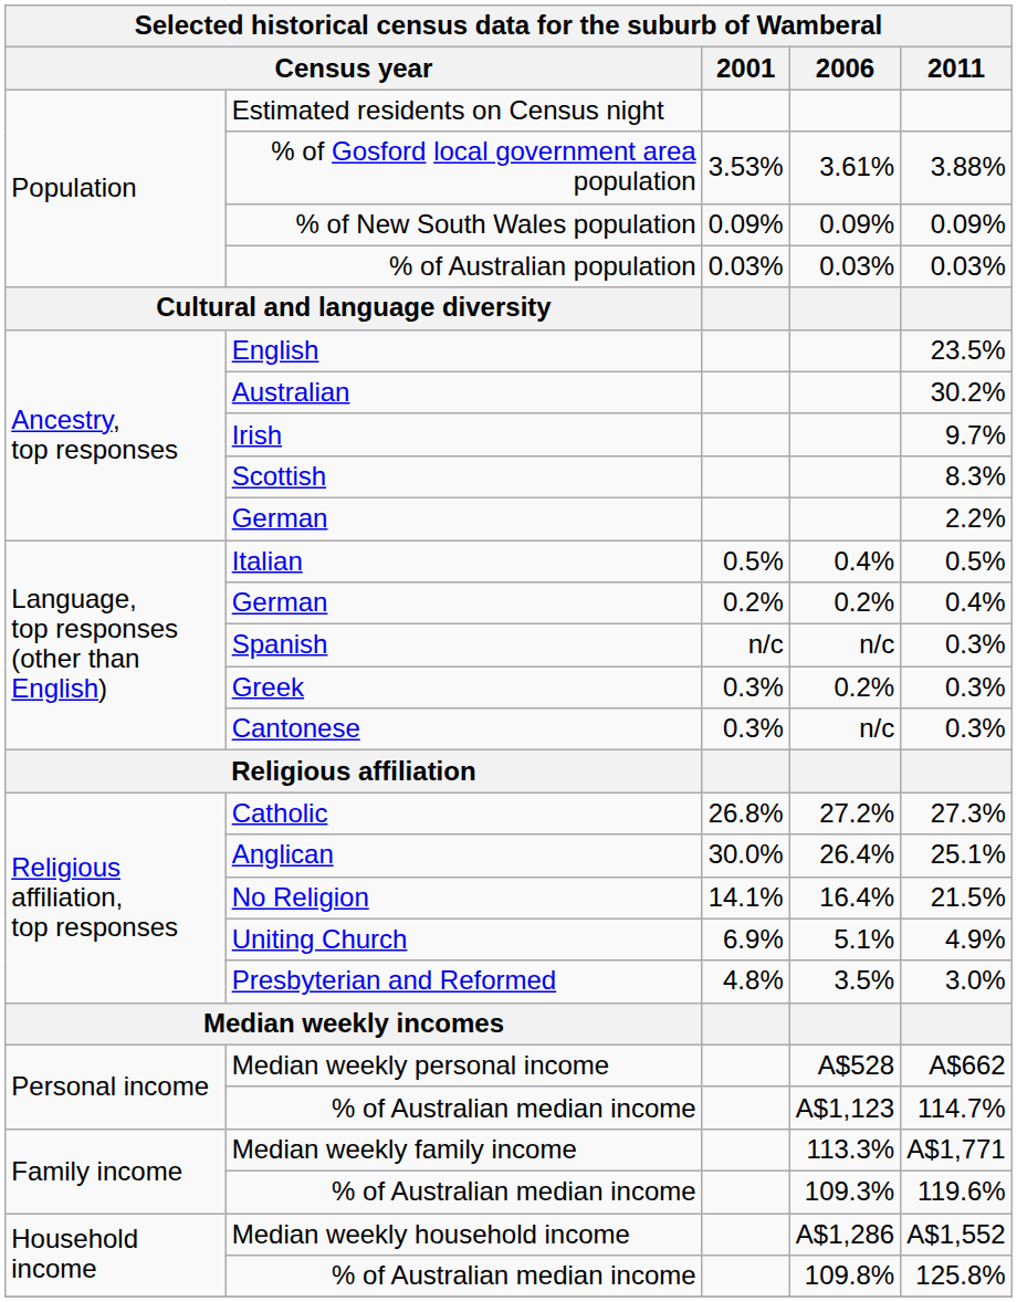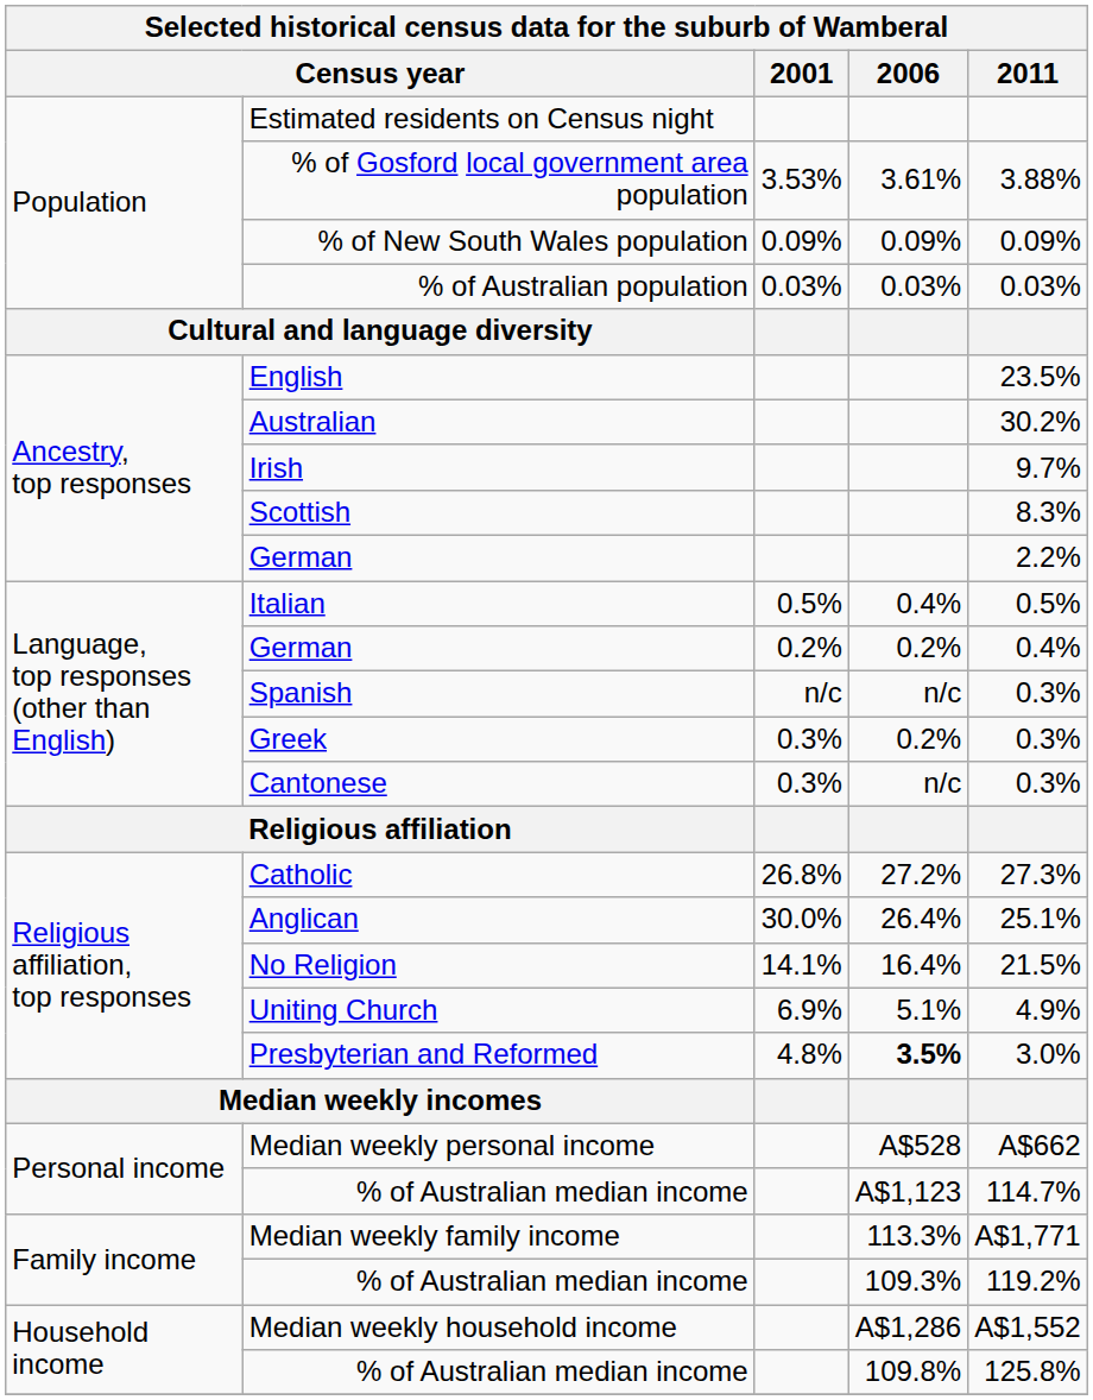 <table class="wikitable">
 <tr>
 <th colspan=6>Selected historical census data for the suburb of Wamberal</th>
 </tr>
 <tr>
 <th colspan=3>Census year</th>
 <th>2001</th>
 <th>2006</th>
 <th>2011</th>
 </tr>
 <tr>
 <td rowspan=4 colspan="2">Population</td>
 <td>Estimated residents on Census night</td>
 <td align="right"></td>
 <td align="right"></td>
 <td align="right"></td>
 </tr>
 <tr>
 <td align="right">% of <a href='#'>Gosford</a> <a href='#'>local government area</a> population</td>
 <td align="right">3.53%</td>
 <td align="right"> 3.61%</td>
 <td align="right"> 3.88%</td>
 </tr>
 <tr>
 <td align="right">% of New South Wales population</td>
 <td align="right">0.09%</td>
 <td align="right"> 0.09%</td>
 <td align="right"> 0.09%</td>
 </tr>
 <tr>
 <td align="right">% of Australian population</td>
 <td align="right">0.03%</td>
 <td align="right"> 0.03%</td>
 <td align="right"> 0.03%</td>
 </tr>
 <tr>
 <th colspan=3>Cultural and language diversity</th>
 <th></th>
 <th></th>
 <th></th>
 </tr>
 <tr>
 <td rowspan=5 colspan=2><a href='#'>Ancestry</a>,<br>top responses</td>
 <td><a href='#'>English</a></td>
 <td align="right"></td>
 <td align="right"></td>
 <td align="right">23.5%</td>
 </tr>
 <tr>
 <td><a href='#'>Australian</a></td>
 <td align="right"></td>
 <td align="right"></td>
 <td align="right">30.2%</td>
 </tr>
 <tr>
 <td><a href='#'>Irish</a></td>
 <td align="right"></td>
 <td align="right"></td>
 <td align="right">9.7%</td>
 </tr>
 <tr>
 <td><a href='#'>Scottish</a></td>
 <td align="right"></td>
 <td align="right"></td>
 <td align="right">8.3%</td>
 </tr>
 <tr>
 <td><a href='#'>German</a></td>
 <td align="right"></td>
 <td align="right"></td>
 <td align="right">2.2%</td>
 </tr>
 <tr>
 <td rowspan=5 colspan=2>Language,<br>top responses<br>(other than <a href='#'>English</a>)</td>
 <td><a href='#'>Italian</a></td>
 <td align="right">0.5%</td>
 <td align="right"> 0.4%</td>
 <td align="right"> 0.5%</td>
 </tr>
 <tr>
 <td><a href='#'>German</a></td>
 <td align="right">0.2%</td>
 <td align="right"> 0.2%</td>
 <td align="right"> 0.4%</td>
 </tr>
 <tr>
 <td><a href='#'>Spanish</a></td>
 <td align="right">n/c</td>
 <td align="right">n/c</td>
 <td align="right"> 0.3%</td>
 </tr>
 <tr>
 <td><a href='#'>Greek</a></td>
 <td align="right">0.3%</td>
 <td align="right"> 0.2%</td>
 <td align="right"> 0.3%</td>
 </tr>
 <tr>
 <td><a href='#'>Cantonese</a></td>
 <td align="right">0.3%</td>
 <td align="right">n/c</td>
 <td align="right"> 0.3%</td>
 </tr>
 <tr>
 <th colspan=3>Religious affiliation</th>
 <th></th>
 <th></th>
 <th></th>
 </tr>
 <tr>
 <td rowspan=5 colspan=2><a href='#'>Religious</a> affiliation,<br>top responses</td>
 <td><a href='#'>Catholic</a></td>
 <td align="right">26.8%</td>
 <td align="right"> 27.2%</td>
 <td align="right"> 27.3%</td>
 </tr>
 <tr>
 <td><a href='#'>Anglican</a></td>
 <td align="right">30.0%</td>
 <td align="right"> 26.4%</td>
 <td align="right"> 25.1%</td>
 </tr>
 <tr>
 <td><a href='#'>No Religion</a></td>
 <td align="right">14.1%</td>
 <td align="right"> 16.4%</td>
 <td align="right"> 21.5%</td>
 </tr>
 <tr>
 <td><a href='#'>Uniting Church</a></td>
 <td align="right">6.9%</td>
 <td align="right"> 5.1%</td>
 <td align="right"> 4.9%</td>
 </tr>
 <tr>
 <td><a href='#'>Presbyterian and Reformed</a></td>
 <td align="right">4.8%</td>
-<td align="right"> 3.5%</td>
+<td align="right"><strong> 3.5%</strong></td>
 <td align="right"> 3.0%</td>
 </tr>
 <tr>
 <th colspan=3>Median weekly incomes</th>
 <th></th>
 <th></th>
 <th></th>
 </tr>
 <tr>
 <td rowspan=2 colspan=2>Personal income</td>
 <td>Median weekly personal income</td>
 <td align="right"></td>
 <td align="right">A$528</td>
 <td align="right">A$662</td>
 </tr>
 <tr>
 <td align="right">% of Australian median income</td>
 <td align="right"></td>
 <td align="right">A$1,123</td>
 <td align="right"> 114.7%</td>
 </tr>
 <tr>
 <td rowspan=2 colspan=2>Family income</td>
 <td>Median weekly family income</td>
 <td align="right"></td>
 <td align="right">113.3%</td>
 <td align="right">A$1,771</td>
 </tr>
 <tr>
 <td align="right">% of Australian median income</td>
 <td align="right"></td>
 <td align="right">109.3%</td>
-<td align="right"> 119.6%</td>
+<td align="right"> 119.2%</td>
 </tr>
 <tr>
 <td rowspan=2 colspan=2>Household income</td>
 <td>Median weekly household income</td>
 <td align="right"></td>
 <td align="right">A$1,286</td>
 <td align="right">A$1,552</td>
 </tr>
 <tr>
 <td align="right">% of Australian median income</td>
 <td align="right"></td>
 <td align="right">109.8%</td>
 <td align="right"> 125.8%</td>
 </tr>
 <tr>
 </tr>
 </table>
